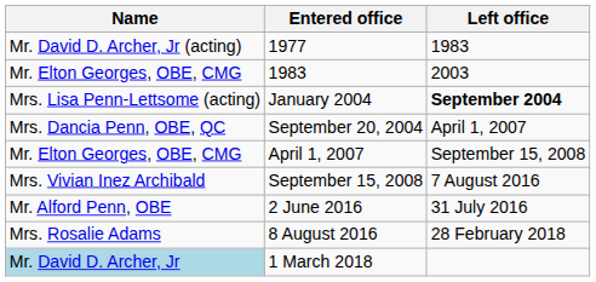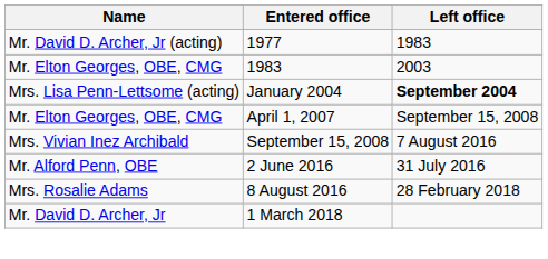 <table class="wikitable">
 <tr>
 <th>Name</th>
 <th>Entered office</th>
 <th>Left office</th>
 </tr>
 <tr>
 <td>Mr. <a href='#'>David D. Archer, Jr</a> (acting)</td>
 <td>1977</td>
 <td>1983</td>
 </tr>
 <tr>
 <td>Mr. <a href='#'>Elton Georges</a>, <a href='#'>OBE</a>, <a href='#'>CMG</a></td>
 <td>1983</td>
 <td>2003</td>
 </tr>
 <tr>
 <td>Mrs. <a href='#'>Lisa Penn-Lettsome</a> (acting)</td>
 <td>January 2004</td>
 <td><strong>September 2004</strong></td>
 </tr>
 <tr>
-<td>Mrs. <a href='#'>Dancia Penn</a>, <a href='#'>OBE</a>, <a href='#'>QC</a></td>
-<td>September 20, 2004</td>
-<td>April 1, 2007</td>
-</tr>
-<tr>
 <td>Mr. <a href='#'>Elton Georges</a>, <a href='#'>OBE</a>, <a href='#'>CMG</a></td>
 <td>April 1, 2007</td>
 <td>September 15, 2008</td>
 </tr>
 <tr>
 <td>Mrs. <a href='#'>Vivian Inez Archibald</a></td>
 <td>September 15, 2008</td>
 <td>7 August 2016</td>
 </tr>
 <tr>
 <td>Mr. <a href='#'>Alford Penn</a>, <a href='#'>OBE</a></td>
 <td>2 June 2016</td>
 <td>31 July 2016</td>
 </tr>
 <tr>
 <td>Mrs. <a href='#'>Rosalie Adams</a></td>
 <td>8 August 2016</td>
 <td>28 February 2018</td>
 </tr>
 <tr>
-<td style="background: lightblue;">Mr. <a href='#'>David D. Archer, Jr</a></td>
+<td>Mr. <a href='#'>David D. Archer, Jr</a></td>
 <td>1 March 2018</td>
 <td></td>
 </tr>
 </table>
